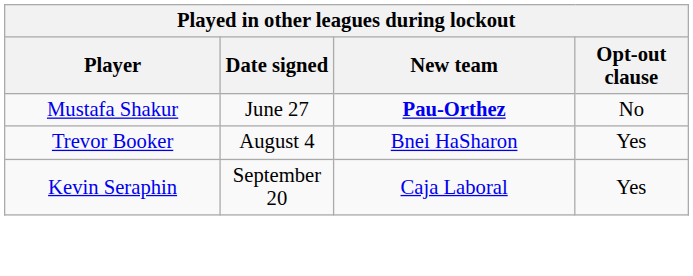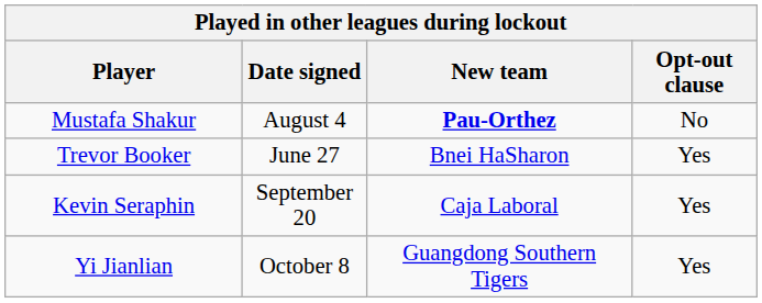 <table class="wikitable" style="text-align:center">
 <tr>
 <th colspan=4>Played in other leagues during lockout</th>
 </tr>
 <tr>
 <th style="width:160px">Player</th>
 <th style="width:80px">Date signed</th>
 <th style="width:180px">New team</th>
 <th style="width:80px">Opt-out clause</th>
 </tr>
 <tr>
 <td><a href='#'>Mustafa Shakur</a></td>
-<td>June 27</td>
+<td>August 4</td>
 <td><strong><a href='#'>Pau-Orthez</a> </strong></td>
 <td>No</td>
 </tr>
 <tr>
 <td><a href='#'>Trevor Booker</a></td>
-<td>August 4</td>
+<td>June 27</td>
 <td><a href='#'>Bnei HaSharon</a> </td>
 <td>Yes</td>
 </tr>
 <tr>
 <td><a href='#'>Kevin Seraphin</a></td>
 <td>September 20</td>
 <td><a href='#'>Caja Laboral</a> </td>
 <td>Yes</td>
 </tr>
+<tr>
+<td><a href='#'>Yi Jianlian</a></td>
+<td>October 8</td>
+<td><a href='#'>Guangdong Southern Tigers</a> </td>
+<td>Yes</td>
+</tr>
 </table>
